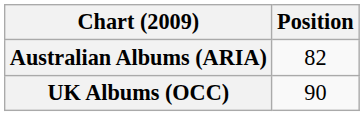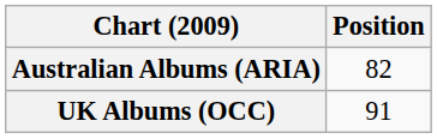 <table class="wikitable sortable plainrowheaders" style="text-align:center">
 <tr>
 <th scope="col">Chart (2009)</th>
 <th scope="col">Position</th>
 </tr>
 <tr>
 <th scope="row">Australian Albums (ARIA)</th>
 <td>82</td>
 </tr>
 <tr>
 <th scope="row">UK Albums (OCC)</th>
-<td>90</td>
+<td>91</td>
 </tr>
 </table>
